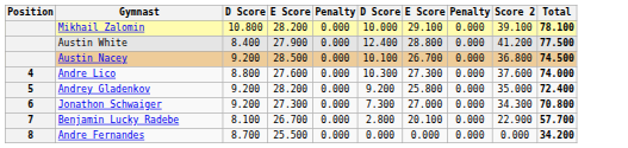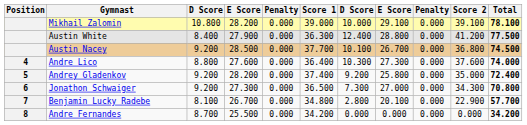 <table class="wikitable sortable" style="text-align:center; font-size:95%">
 <tr>
 <th scope=col>Position</th>
 <th scope="col" style="width:210px;">Gymnast</th>
 <th scope=col>D Score</th>
 <th scope=col>E Score</th>
 <th scope=col>Penalty</th>
+<th scope=col>Score 1</th>
 <th scope=col>D Score</th>
 <th scope=col>E Score</th>
 <th scope=col>Penalty</th>
 <th scope=col>Score 2</th>
 <th scope=col>Total</th>
 </tr>
 <tr style="background:#fffcaf;">
 <th scope=row style="text-align:center"></th>
 <td style="text-align:left;"> <a href='#'>Mikhail Zalomin</a></td>
 <td>10.800</td>
 <td>28.200</td>
 <td>0.000</td>
+<td>39.000</td>
 <td>10.000</td>
 <td>29.100</td>
 <td>0.000</td>
 <td>39.100</td>
 <td><strong>78.100</strong></td>
 </tr>
 <tr style="background:#e5e5e5;">
 <th scope=row style="text-align:center"></th>
 <td style="text-align:left;"> Austin White</td>
 <td>8.400</td>
 <td>27.900</td>
 <td>0.000</td>
+<td>36.300</td>
 <td>12.400</td>
 <td>28.800</td>
 <td>0.000</td>
 <td>41.200</td>
 <td><strong>77.500</strong></td>
 </tr>
 <tr style="background:#ec9;">
 <th scope=row style="text-align:center"></th>
 <td style="text-align:left;"> <a href='#'>Austin Nacey</a></td>
 <td>9.200</td>
 <td>28.500</td>
 <td>0.000</td>
+<td>37.700</td>
 <td>10.100</td>
 <td>26.700</td>
 <td>0.000</td>
 <td>36.800</td>
 <td><strong>74.500</strong></td>
 </tr>
 <tr>
 <th scope=row style="text-align:center">4</th>
 <td style="text-align:left;"> <a href='#'>Andre Lico</a></td>
 <td>8.800</td>
 <td>27.600</td>
 <td>0.000</td>
+<td>36.400</td>
 <td>10.300</td>
 <td>27.300</td>
 <td>0.000</td>
 <td>37.600</td>
 <td><strong>74.000</strong></td>
 </tr>
 <tr>
 <th scope=row style="text-align:center">5</th>
 <td style="text-align:left;"> <a href='#'>Andrey Gladenkov</a></td>
 <td>9.200</td>
 <td>28.200</td>
 <td>0.000</td>
+<td>37.400</td>
 <td>9.200</td>
 <td>25.800</td>
 <td>0.000</td>
 <td>35.000</td>
 <td><strong>72.400</strong></td>
 </tr>
 <tr>
 <th scope=row style="text-align:center">6</th>
 <td style="text-align:left;"> <a href='#'>Jonathon Schwaiger</a></td>
 <td>9.200</td>
 <td>27.300</td>
 <td>0.000</td>
+<td>36.500</td>
 <td>7.300</td>
 <td>27.000</td>
 <td>0.000</td>
 <td>34.300</td>
 <td><strong>70.800</strong></td>
 </tr>
 <tr>
 <th scope=row style="text-align:center">7</th>
 <td style="text-align:left;"> <a href='#'>Benjamin Lucky Radebe</a></td>
 <td>8.100</td>
 <td>26.700</td>
 <td>0.000</td>
+<td>34.800</td>
 <td>2.800</td>
 <td>20.100</td>
 <td>0.000</td>
 <td>22.900</td>
 <td><strong>57.700</strong></td>
 </tr>
 <tr>
 <th scope=row style="text-align:center">8</th>
 <td style="text-align:left;"> <a href='#'>Andre Fernandes</a></td>
 <td>8.700</td>
 <td>25.500</td>
 <td>0.000</td>
+<td>34.200</td>
 <td>0.000</td>
 <td>0.000</td>
 <td>0.000</td>
 <td>0.000</td>
 <td><strong>34.200</strong></td>
 </tr>
 </table>
